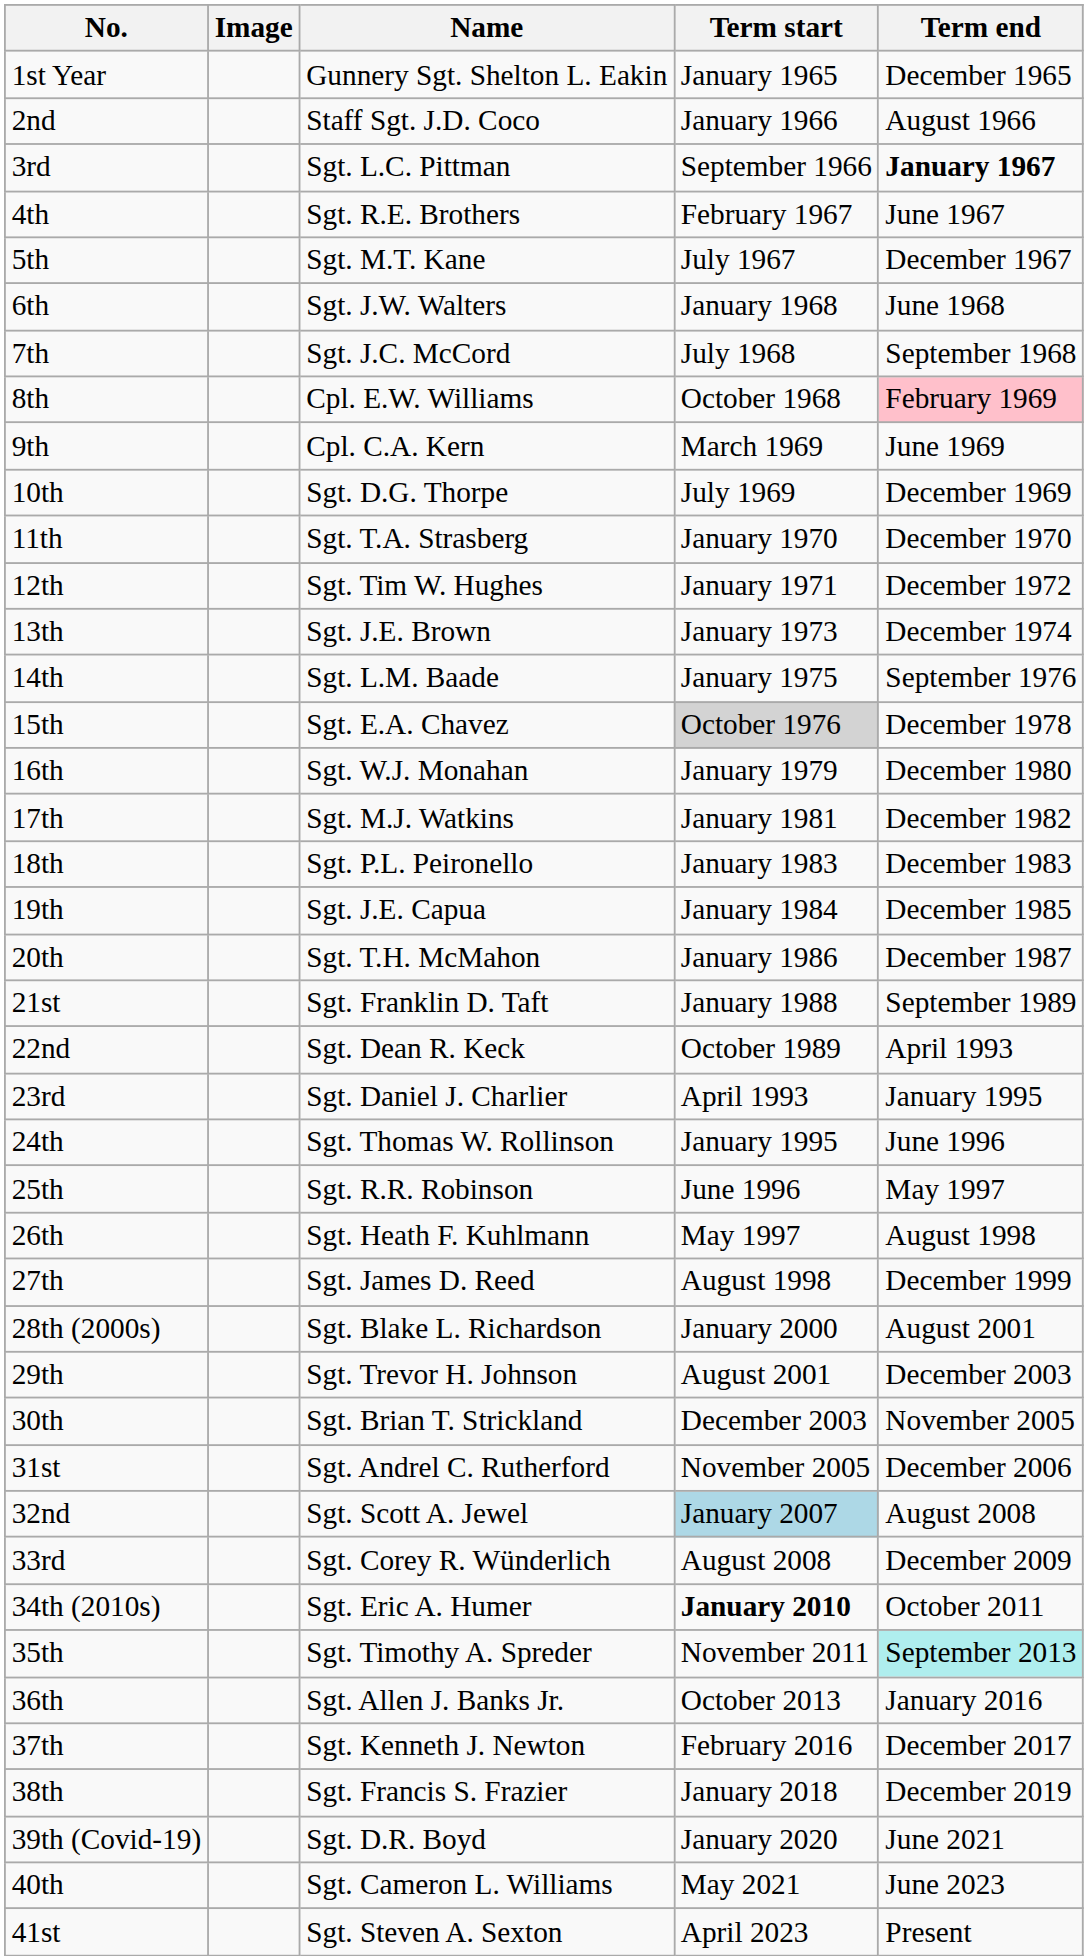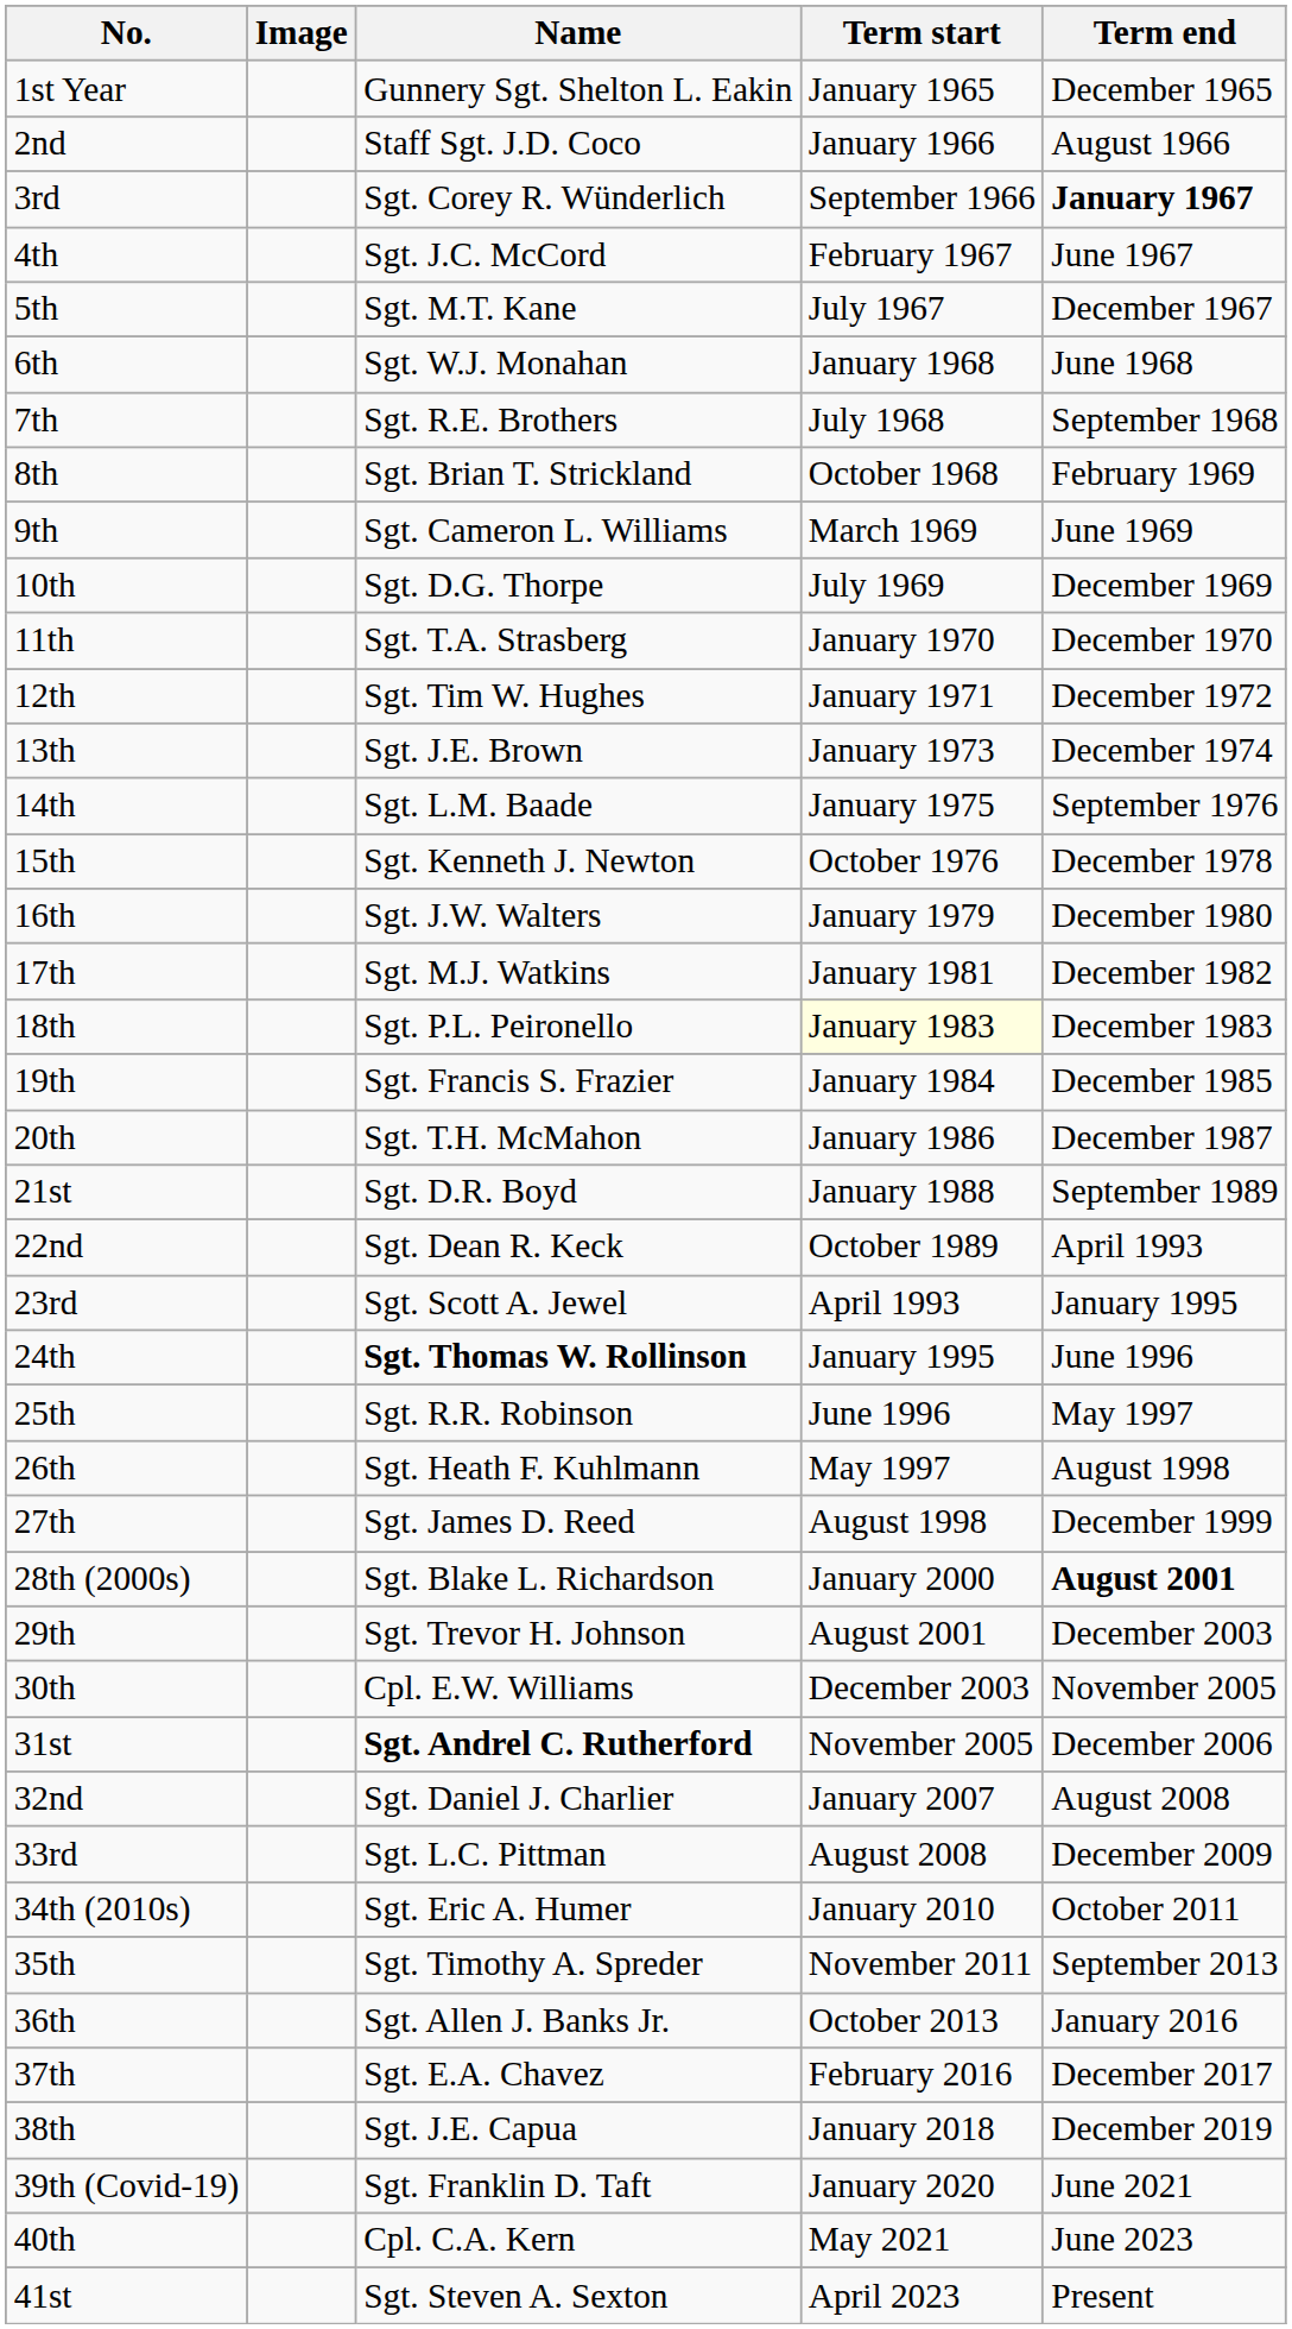 <table class="wikitable">
 <tr>
 <th>No.</th>
 <th>Image</th>
 <th>Name</th>
 <th>Term start</th>
 <th>Term end</th>
 </tr>
 <tr>
 <td>1st Year</td>
 <td></td>
 <td>Gunnery Sgt. Shelton L. Eakin</td>
 <td>January 1965</td>
 <td>December 1965</td>
 </tr>
 <tr>
 <td>2nd</td>
 <td></td>
 <td>Staff Sgt. J.D. Coco</td>
 <td>January 1966</td>
 <td>August 1966</td>
 </tr>
 <tr>
 <td>3rd</td>
 <td></td>
-<td>Sgt. L.C. Pittman</td>
+<td>Sgt. Corey R. Wünderlich</td>
 <td>September 1966</td>
 <td><strong>January 1967</strong></td>
 </tr>
 <tr>
 <td>4th</td>
 <td></td>
-<td>Sgt. R.E. Brothers</td>
+<td>Sgt. J.C. McCord</td>
 <td>February 1967</td>
 <td>June 1967</td>
 </tr>
 <tr>
 <td>5th</td>
 <td></td>
 <td>Sgt. M.T. Kane</td>
 <td>July 1967</td>
 <td>December 1967</td>
 </tr>
 <tr>
 <td>6th</td>
 <td></td>
-<td>Sgt. J.W. Walters</td>
+<td>Sgt. W.J. Monahan</td>
 <td>January 1968</td>
 <td>June 1968</td>
 </tr>
 <tr>
 <td>7th</td>
 <td></td>
-<td>Sgt. J.C. McCord</td>
+<td>Sgt. R.E. Brothers</td>
 <td>July 1968</td>
 <td>September 1968</td>
 </tr>
 <tr>
 <td>8th</td>
 <td></td>
-<td>Cpl. E.W. Williams</td>
+<td>Sgt. Brian T. Strickland</td>
 <td>October 1968</td>
-<td style="background: pink;">February 1969</td>
+<td>February 1969</td>
 </tr>
 <tr>
 <td>9th</td>
 <td></td>
-<td>Cpl. C.A. Kern</td>
+<td>Sgt. Cameron L. Williams</td>
 <td>March 1969</td>
 <td>June 1969</td>
 </tr>
 <tr>
 <td>10th</td>
 <td></td>
 <td>Sgt. D.G. Thorpe</td>
 <td>July 1969</td>
 <td>December 1969</td>
 </tr>
 <tr>
 <td>11th</td>
 <td></td>
 <td>Sgt. T.A. Strasberg</td>
 <td>January 1970</td>
 <td>December 1970</td>
 </tr>
 <tr>
 <td>12th</td>
 <td></td>
 <td>Sgt. Tim W. Hughes</td>
 <td>January 1971</td>
 <td>December 1972</td>
 </tr>
 <tr>
 <td>13th</td>
 <td></td>
 <td>Sgt. J.E. Brown</td>
 <td>January 1973</td>
 <td>December 1974</td>
 </tr>
 <tr>
 <td>14th</td>
 <td></td>
 <td>Sgt. L.M. Baade</td>
 <td>January 1975</td>
 <td>September 1976</td>
 </tr>
 <tr>
 <td>15th</td>
 <td></td>
-<td>Sgt. E.A. Chavez</td>
-<td style="background: lightgrey;">October 1976</td>
+<td>Sgt. Kenneth J. Newton</td>
+<td>October 1976</td>
 <td>December 1978</td>
 </tr>
 <tr>
 <td>16th</td>
 <td></td>
-<td>Sgt. W.J. Monahan</td>
+<td>Sgt. J.W. Walters</td>
 <td>January 1979</td>
 <td>December 1980</td>
 </tr>
 <tr>
 <td>17th</td>
 <td></td>
 <td>Sgt. M.J. Watkins</td>
 <td>January 1981</td>
 <td>December 1982</td>
 </tr>
 <tr>
 <td>18th</td>
 <td></td>
 <td>Sgt. P.L. Peironello</td>
-<td>January 1983</td>
+<td style="background: lightyellow;">January 1983</td>
 <td>December 1983</td>
 </tr>
 <tr>
 <td>19th</td>
 <td></td>
-<td>Sgt. J.E. Capua</td>
+<td>Sgt. Francis S. Frazier</td>
 <td>January 1984</td>
 <td>December 1985</td>
 </tr>
 <tr>
 <td>20th</td>
 <td></td>
 <td>Sgt. T.H. McMahon</td>
 <td>January 1986</td>
 <td>December 1987</td>
 </tr>
 <tr>
 <td>21st</td>
 <td></td>
-<td>Sgt. Franklin D. Taft</td>
+<td>Sgt. D.R. Boyd</td>
 <td>January 1988</td>
 <td>September 1989</td>
 </tr>
 <tr>
 <td>22nd</td>
 <td></td>
 <td>Sgt. Dean R. Keck</td>
 <td>October 1989</td>
 <td>April 1993</td>
 </tr>
 <tr>
 <td>23rd</td>
 <td></td>
-<td>Sgt. Daniel J. Charlier</td>
+<td>Sgt. Scott A. Jewel</td>
 <td>April 1993</td>
 <td>January 1995</td>
 </tr>
 <tr>
 <td>24th</td>
 <td></td>
-<td>Sgt. Thomas W. Rollinson</td>
+<td><strong>Sgt. Thomas W. Rollinson</strong></td>
 <td>January 1995</td>
 <td>June 1996</td>
 </tr>
 <tr>
 <td>25th</td>
 <td></td>
 <td>Sgt. R.R. Robinson</td>
 <td>June 1996</td>
 <td>May 1997</td>
 </tr>
 <tr>
 <td>26th</td>
 <td></td>
 <td>Sgt. Heath F. Kuhlmann</td>
 <td>May 1997</td>
 <td>August 1998</td>
 </tr>
 <tr>
 <td>27th</td>
 <td></td>
 <td>Sgt. James D. Reed</td>
 <td>August 1998</td>
 <td>December 1999</td>
 </tr>
 <tr>
 <td>28th (2000s)</td>
 <td></td>
 <td>Sgt. Blake L. Richardson</td>
 <td>January 2000</td>
-<td>August 2001</td>
+<td><strong>August 2001</strong></td>
 </tr>
 <tr>
 <td>29th</td>
 <td></td>
 <td>Sgt. Trevor H. Johnson</td>
 <td>August 2001</td>
 <td>December 2003</td>
 </tr>
 <tr>
 <td>30th</td>
 <td></td>
-<td>Sgt. Brian T. Strickland</td>
+<td>Cpl. E.W. Williams</td>
 <td>December 2003</td>
 <td>November 2005</td>
 </tr>
 <tr>
 <td>31st</td>
 <td></td>
-<td>Sgt. Andrel C. Rutherford</td>
+<td><strong>Sgt. Andrel C. Rutherford</strong></td>
 <td>November 2005</td>
 <td>December 2006</td>
 </tr>
 <tr>
 <td>32nd</td>
 <td></td>
-<td>Sgt. Scott A. Jewel</td>
-<td style="background: lightblue;">January 2007</td>
+<td>Sgt. Daniel J. Charlier</td>
+<td>January 2007</td>
 <td>August 2008</td>
 </tr>
 <tr>
 <td>33rd</td>
 <td></td>
-<td>Sgt. Corey R. Wünderlich</td>
+<td>Sgt. L.C. Pittman</td>
 <td>August 2008</td>
 <td>December 2009</td>
 </tr>
 <tr>
 <td>34th (2010s)</td>
 <td></td>
 <td>Sgt. Eric A. Humer</td>
-<td><strong>January 2010</strong></td>
+<td>January 2010</td>
 <td>October 2011</td>
 </tr>
 <tr>
 <td>35th</td>
 <td></td>
 <td>Sgt. Timothy A. Spreder</td>
 <td>November 2011</td>
-<td style="background: paleturquoise;">September 2013</td>
+<td>September 2013</td>
 </tr>
 <tr>
 <td>36th</td>
 <td></td>
 <td>Sgt. Allen J. Banks Jr.</td>
 <td>October 2013</td>
 <td>January 2016</td>
 </tr>
 <tr>
 <td>37th</td>
 <td></td>
-<td>Sgt. Kenneth J. Newton</td>
+<td>Sgt. E.A. Chavez</td>
 <td>February 2016</td>
 <td>December 2017</td>
 </tr>
 <tr>
 <td>38th</td>
 <td></td>
-<td>Sgt. Francis S. Frazier</td>
+<td>Sgt. J.E. Capua</td>
 <td>January 2018</td>
 <td>December 2019</td>
 </tr>
 <tr>
 <td>39th (Covid-19)</td>
 <td></td>
-<td>Sgt. D.R. Boyd</td>
+<td>Sgt. Franklin D. Taft</td>
 <td>January 2020</td>
 <td>June 2021</td>
 </tr>
 <tr>
 <td>40th</td>
 <td></td>
-<td>Sgt. Cameron L. Williams</td>
+<td>Cpl. C.A. Kern</td>
 <td>May 2021</td>
 <td>June 2023</td>
 </tr>
 <tr>
 <td>41st</td>
 <td></td>
 <td>Sgt. Steven A. Sexton</td>
 <td>April 2023</td>
 <td>Present</td>
 </tr>
 </table>
